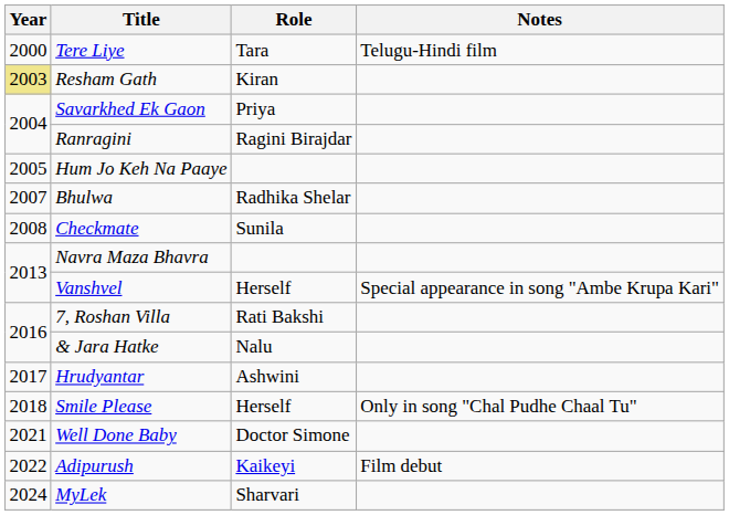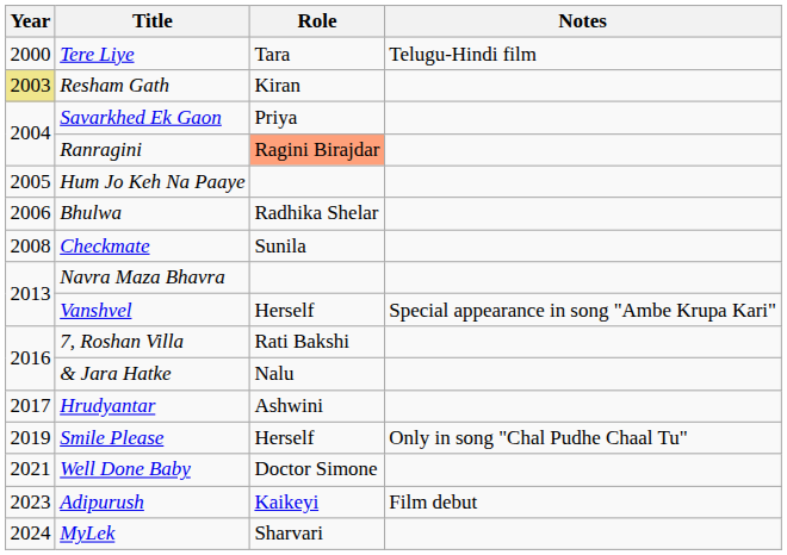 <table class="wikitable">
 <tr>
 <th>Year</th>
 <th>Title</th>
 <th>Role</th>
 <th>Notes</th>
 </tr>
 <tr>
 <td>2000</td>
 <td><em><a href='#'>Tere Liye</a></em></td>
 <td>Tara</td>
 <td>Telugu-Hindi film</td>
 </tr>
 <tr>
 <td style="background: khaki;">2003</td>
 <td><em>Resham Gath</em></td>
 <td>Kiran</td>
 <td></td>
 </tr>
 <tr>
 <td rowspan="2">2004</td>
 <td><em><a href='#'>Savarkhed Ek Gaon</a></em></td>
 <td>Priya</td>
 <td></td>
 </tr>
 <tr>
 <td><em>Ranragini</em></td>
-<td>Ragini Birajdar</td>
+<td style="background: lightsalmon;">Ragini Birajdar</td>
 <td></td>
 </tr>
 <tr>
 <td>2005</td>
 <td><em>Hum Jo Keh Na Paaye</em></td>
 <td></td>
 <td></td>
 </tr>
 <tr>
-<td>2007</td>
+<td>2006</td>
 <td><em>Bhulwa</em></td>
 <td>Radhika Shelar</td>
 <td></td>
 </tr>
 <tr>
 <td>2008</td>
 <td><em><a href='#'>Checkmate</a></em></td>
 <td>Sunila</td>
 <td></td>
 </tr>
 <tr>
 <td rowspan="2">2013</td>
 <td><em>Navra Maza Bhavra</em></td>
 <td></td>
 <td></td>
 </tr>
 <tr>
 <td><em><a href='#'>Vanshvel</a></em></td>
 <td>Herself</td>
 <td>Special appearance in song "Ambe Krupa Kari"</td>
 </tr>
 <tr>
 <td rowspan="2">2016</td>
 <td><em>7, Roshan Villa</em></td>
 <td>Rati Bakshi</td>
 <td></td>
 </tr>
 <tr>
 <td><em>& Jara Hatke</em></td>
 <td>Nalu</td>
 <td></td>
 </tr>
 <tr>
 <td>2017</td>
 <td><em><a href='#'>Hrudyantar</a></em></td>
 <td>Ashwini</td>
 <td></td>
 </tr>
 <tr>
-<td>2018</td>
+<td>2019</td>
 <td><em><a href='#'>Smile Please</a></em></td>
 <td>Herself</td>
 <td>Only in song "Chal Pudhe Chaal Tu"</td>
 </tr>
 <tr>
 <td>2021</td>
 <td><em><a href='#'>Well Done Baby</a></em></td>
 <td>Doctor Simone</td>
 <td></td>
 </tr>
 <tr>
-<td>2022</td>
+<td>2023</td>
 <td><em><a href='#'>Adipurush</a></em></td>
 <td><a href='#'>Kaikeyi</a></td>
 <td>Film debut</td>
 </tr>
 <tr>
 <td>2024</td>
 <td><em><a href='#'>MyLek</a></em></td>
 <td>Sharvari</td>
 <td></td>
 </tr>
 </table>
